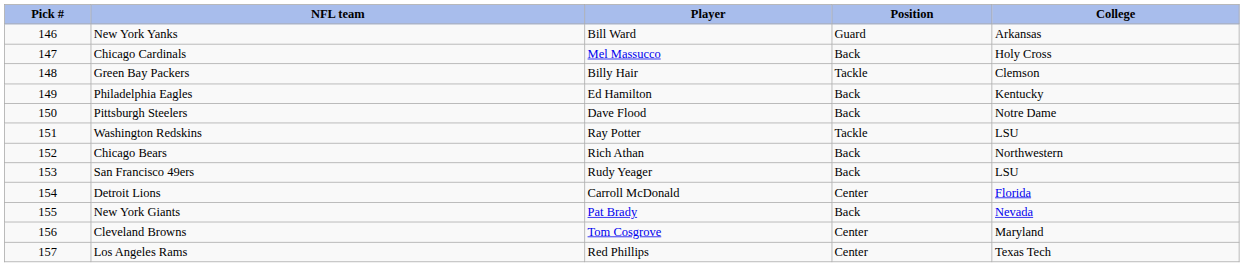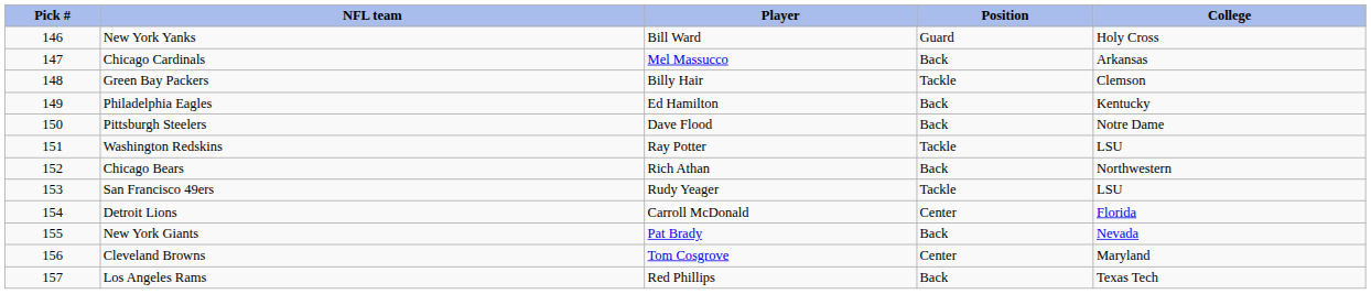 <table class="wikitable sortable sortable" style="width: 100%">
 <tr>
 <th style="background:#A8BDEC;" width=7%>Pick #</th>
 <th width=40% style="background:#A8BDEC;">NFL team</th>
 <th width=20% style="background:#A8BDEC;">Player</th>
 <th width=13% style="background:#A8BDEC;">Position</th>
 <th style="background:#A8BDEC;">College</th>
 </tr>
 <tr>
 <td align=center>146</td>
 <td>New York Yanks</td>
 <td>Bill Ward</td>
 <td>Guard</td>
-<td>Arkansas</td>
+<td>Holy Cross</td>
 </tr>
 <tr>
 <td align=center>147</td>
 <td>Chicago Cardinals</td>
 <td><a href='#'>Mel Massucco</a></td>
 <td>Back</td>
-<td>Holy Cross</td>
+<td>Arkansas</td>
 </tr>
 <tr>
 <td align=center>148</td>
 <td>Green Bay Packers</td>
 <td>Billy Hair</td>
 <td>Tackle</td>
 <td>Clemson</td>
 </tr>
 <tr>
 <td align=center>149</td>
 <td>Philadelphia Eagles</td>
 <td>Ed Hamilton</td>
 <td>Back</td>
 <td>Kentucky</td>
 </tr>
 <tr>
 <td align=center>150</td>
 <td>Pittsburgh Steelers</td>
 <td>Dave Flood</td>
 <td>Back</td>
 <td>Notre Dame</td>
 </tr>
 <tr>
 <td align=center>151</td>
 <td>Washington Redskins</td>
 <td>Ray Potter</td>
 <td>Tackle</td>
 <td>LSU</td>
 </tr>
 <tr>
 <td align=center>152</td>
 <td>Chicago Bears</td>
 <td>Rich Athan</td>
 <td>Back</td>
 <td>Northwestern</td>
 </tr>
 <tr>
 <td align=center>153</td>
 <td>San Francisco 49ers</td>
 <td>Rudy Yeager</td>
-<td>Back</td>
+<td>Tackle</td>
 <td>LSU</td>
 </tr>
 <tr>
 <td align=center>154</td>
 <td>Detroit Lions</td>
 <td>Carroll McDonald</td>
 <td>Center</td>
 <td><a href='#'>Florida</a></td>
 </tr>
 <tr>
 <td align=center>155</td>
 <td>New York Giants</td>
 <td><a href='#'>Pat Brady</a></td>
 <td>Back</td>
 <td><a href='#'>Nevada</a></td>
 </tr>
 <tr>
 <td align=center>156</td>
 <td>Cleveland Browns</td>
 <td><a href='#'>Tom Cosgrove</a></td>
 <td>Center</td>
 <td>Maryland</td>
 </tr>
 <tr>
 <td align=center>157</td>
 <td>Los Angeles Rams</td>
 <td>Red Phillips</td>
-<td>Center</td>
+<td>Back</td>
 <td>Texas Tech</td>
 </tr>
 </table>
